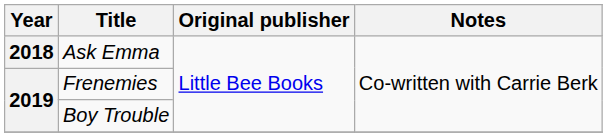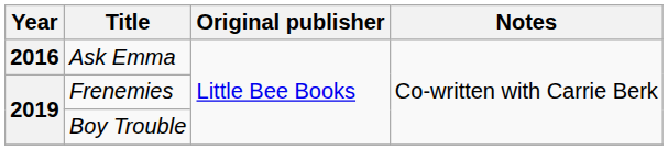 <table class="wikitable plainrowheaders sortable">
 <tr>
 <th scope="col">Year</th>
 <th scope="col">Title</th>
 <th scope="col">Original publisher</th>
 <th scope="col" class="unsortable">Notes</th>
 </tr>
 <tr>
-<th scope="row">2018</th>
+<th scope="row">2016</th>
 <td><em>Ask Emma</em></td>
 <td rowspan="3"><a href='#'>Little Bee Books</a></td>
 <td rowspan="3">Co-written with Carrie Berk</td>
 </tr>
 <tr>
 <th scope="row" rowspan="2">2019</th>
 <td><em>Frenemies</em></td>
 </tr>
 <tr>
 <td><em>Boy Trouble</em></td>
 </tr>
 <tr>
 </tr>
 </table>
